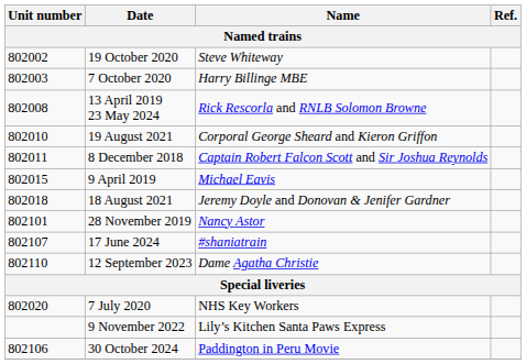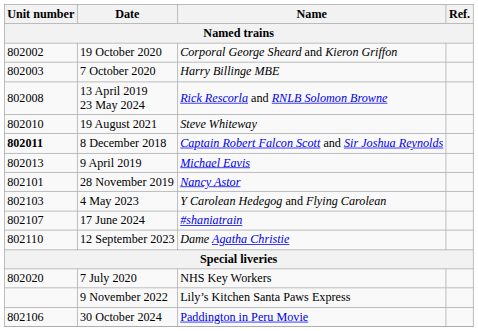 <table class="wikitable">
 <tr>
 <th>Unit number</th>
 <th>Date</th>
 <th>Name</th>
 <th>Ref.</th>
 </tr>
 <tr>
 <th colspan=4>Named trains</th>
 </tr>
 <tr>
 <td>802002</td>
 <td>19 October 2020</td>
-<td><em>Steve Whiteway</em></td>
+<td><em>Corporal George Sheard</em> and <em>Kieron Griffon</em></td>
 <td></td>
 </tr>
 <tr>
 <td>802003</td>
 <td>7 October 2020</td>
 <td><em>Harry Billinge MBE</em></td>
 <td></td>
 </tr>
 <tr>
 <td>802008</td>
 <td>13 April 2019 <br> 23 May 2024</td>
 <td><em><a href='#'>Rick Rescorla</a></em> and <em><a href='#'>RNLB Solomon Browne</a></em></td>
 <td></td>
 </tr>
 <tr>
 <td>802010</td>
 <td>19 August 2021</td>
-<td><em>Corporal George Sheard</em> and <em>Kieron Griffon</em></td>
+<td><em>Steve Whiteway</em></td>
 <td></td>
 </tr>
 <tr>
-<td>802011</td>
+<td><strong>802011</strong></td>
 <td>8 December 2018</td>
 <td><em><a href='#'>Captain Robert Falcon Scott</a></em> and <em><a href='#'>Sir Joshua Reynolds</a></em></td>
 <td></td>
 </tr>
 <tr>
-<td>802015</td>
+<td>802013</td>
 <td>9 April 2019</td>
 <td><em><a href='#'>Michael Eavis</a></em></td>
-<td></td>
-</tr>
-<tr>
-<td>802018</td>
-<td>18 August 2021</td>
-<td><em>Jeremy Doyle</em> and <em>Donovan & Jenifer Gardner</em></td>
 <td></td>
 </tr>
 <tr>
 <td>802101</td>
 <td>28 November 2019</td>
 <td><em><a href='#'>Nancy Astor</a></em></td>
+<td></td>
+</tr>
+<tr>
+<td>802103</td>
+<td>4 May 2023</td>
+<td><em>Y Carolean Hedegog</em> and <em>Flying Carolean</em></td>
 <td></td>
 </tr>
 <tr>
 <td>802107</td>
 <td>17 June 2024</td>
 <td><em><a href='#'>#shaniatrain</a></em></td>
 <td></td>
 </tr>
 <tr>
 <td>802110</td>
 <td>12 September 2023</td>
 <td><em>Dame <a href='#'>Agatha Christie</a></em></td>
 <td></td>
 </tr>
 <tr>
 <th colspan=4>Special liveries</th>
 </tr>
 <tr>
 <td>802020</td>
 <td>7 July 2020</td>
 <td>NHS Key Workers</td>
 <td></td>
 </tr>
 <tr>
 <td></td>
 <td>9 November 2022</td>
 <td>Lily’s Kitchen Santa Paws Express</td>
 <td></td>
 </tr>
 <tr>
 <td>802106</td>
 <td>30 October 2024</td>
 <td><a href='#'>Paddington in Peru Movie</a></td>
 <td></td>
 </tr>
 <tr>
 </tr>
 </table>
